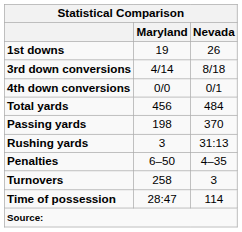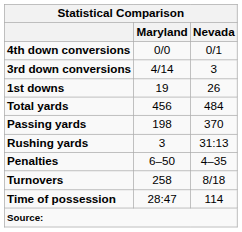 <table class="wikitable">
 <tr>
 <th colspan=3><strong>Statistical Comparison</strong></th>
 </tr>
 <tr>
 <th></th>
 <th>Maryland</th>
 <th>Nevada</th>
 </tr>
 <tr>
-<td><strong>1st downs</strong></td>
-<td align=center>19</td>
-<td align=center>26</td>
+<td><strong>4th down conversions</strong></td>
+<td align=center>0/0</td>
+<td align=center>0/1</td>
 </tr>
 <tr>
 <td><strong>3rd down conversions</strong></td>
 <td align=center>4/14</td>
-<td align=center>8/18</td>
+<td align=center>3</td>
 </tr>
 <tr>
-<td><strong>4th down conversions</strong></td>
-<td align=center>0/0</td>
-<td align=center>0/1</td>
+<td><strong>1st downs</strong></td>
+<td align=center>19</td>
+<td align=center>26</td>
 </tr>
 <tr>
 <td><strong>Total yards</strong></td>
 <td align=center>456</td>
 <td align=center>484</td>
 </tr>
 <tr>
 <td><strong>Passing yards</strong></td>
 <td align=center>198</td>
 <td align=center>370</td>
 </tr>
 <tr>
 <td><strong>Rushing yards</strong></td>
 <td align=center>3</td>
 <td align=center>31:13</td>
 </tr>
 <tr>
 <td><strong>Penalties</strong></td>
 <td align=center>6–50</td>
 <td align=center>4–35</td>
 </tr>
 <tr>
 <td><strong>Turnovers</strong></td>
 <td align=center>258</td>
-<td align=center>3</td>
+<td align=center>8/18</td>
 </tr>
 <tr>
 <td><strong>Time of possession</strong></td>
 <td align=center>28:47</td>
 <td align=center>114</td>
 </tr>
 <tr>
 <td colspan=3 align="left"><small><strong>Source:</strong> </small></td>
 </tr>
 </table>
